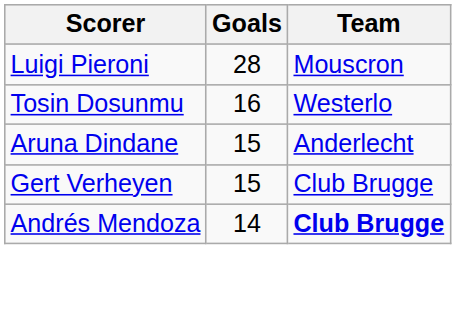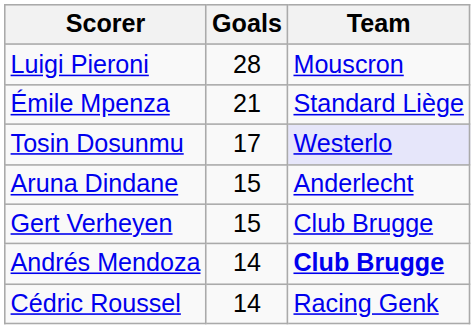 <table class="wikitable">
 <tr>
 <th>Scorer</th>
 <th>Goals</th>
 <th>Team</th>
 </tr>
 <tr>
 <td> <a href='#'>Luigi Pieroni</a></td>
 <td style="text-align:center;">28</td>
 <td><a href='#'>Mouscron</a></td>
 </tr>
 <tr>
+<td> <a href='#'>Émile Mpenza</a></td>
+<td style="text-align:center;">21</td>
+<td><a href='#'>Standard Liège</a></td>
+</tr>
+<tr>
 <td> <a href='#'>Tosin Dosunmu</a></td>
-<td style="text-align:center;">16</td>
-<td><a href='#'>Westerlo</a></td>
+<td style="text-align:center;">17</td>
+<td style="background: lavender;"><a href='#'>Westerlo</a></td>
 </tr>
 <tr>
 <td> <a href='#'>Aruna Dindane</a></td>
 <td style="text-align:center;">15</td>
 <td><a href='#'>Anderlecht</a></td>
 </tr>
 <tr>
 <td> <a href='#'>Gert Verheyen</a></td>
 <td style="text-align:center;">15</td>
 <td><a href='#'>Club Brugge</a></td>
 </tr>
 <tr>
 <td> <a href='#'>Andrés Mendoza</a></td>
 <td style="text-align:center;">14</td>
 <td><strong><a href='#'>Club Brugge</a></strong></td>
 </tr>
+<tr>
+<td> <a href='#'>Cédric Roussel</a></td>
+<td style="text-align:center;">14</td>
+<td><a href='#'>Racing Genk</a></td>
+</tr>
 </table>
